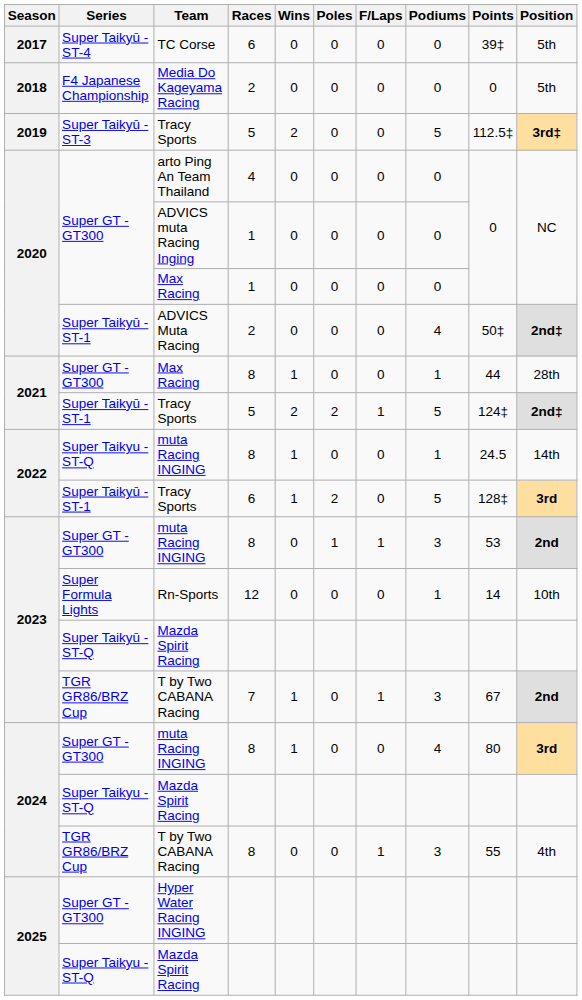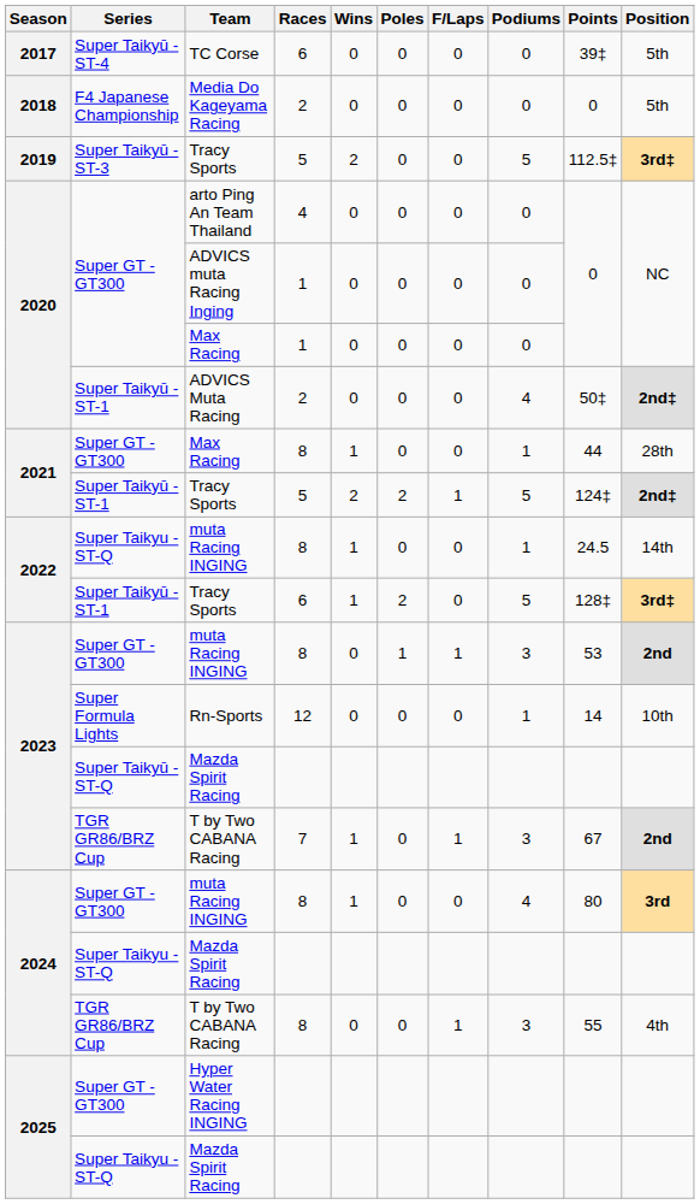 <table class="wikitable" style="font-size: 90%; text-align:center">
 <tr>
 <th>Season</th>
 <th>Series</th>
 <th>Team</th>
 <th>Races</th>
 <th>Wins</th>
 <th>Poles</th>
 <th>F/Laps</th>
 <th>Podiums</th>
 <th>Points</th>
 <th>Position</th>
 </tr>
 <tr>
 <th>2017</th>
 <td align=left><a href='#'>Super Taikyū - ST-4</a></td>
 <td align=left>TC Corse</td>
 <td>6</td>
 <td>0</td>
 <td>0</td>
 <td>0</td>
 <td>0</td>
 <td>39‡</td>
 <td>5th</td>
 </tr>
 <tr>
 <th>2018</th>
 <td align=left><a href='#'>F4 Japanese Championship</a></td>
 <td align=left><a href='#'>Media Do Kageyama Racing</a></td>
 <td>2</td>
 <td>0</td>
 <td>0</td>
 <td>0</td>
 <td>0</td>
 <td>0</td>
 <td>5th</td>
 </tr>
 <tr>
 <th>2019</th>
 <td align=left><a href='#'>Super Taikyū - ST-3</a></td>
 <td align=left>Tracy Sports</td>
 <td>5</td>
 <td>2</td>
 <td>0</td>
 <td>0</td>
 <td>5</td>
 <td>112.5‡</td>
 <td style="background:#FFDF9F;"><strong>3rd‡</strong></td>
 </tr>
 <tr>
 <th rowspan="4">2020</th>
 <td rowspan="3" align="left"><a href='#'>Super GT - GT300</a></td>
 <td align="left">arto Ping An Team Thailand</td>
 <td>4</td>
 <td>0</td>
 <td>0</td>
 <td>0</td>
 <td>0</td>
 <td rowspan="3">0</td>
 <td rowspan="3">NC</td>
 </tr>
 <tr>
 <td align=left>ADVICS muta Racing <a href='#'>Inging</a></td>
 <td>1</td>
 <td>0</td>
 <td>0</td>
 <td>0</td>
 <td>0</td>
 </tr>
 <tr>
 <td align=left><a href='#'>Max Racing</a></td>
 <td>1</td>
 <td>0</td>
 <td>0</td>
 <td>0</td>
 <td>0</td>
 </tr>
 <tr>
 <td align=left><a href='#'>Super Taikyū - ST-1</a></td>
 <td align=left>ADVICS Muta Racing</td>
 <td>2</td>
 <td>0</td>
 <td>0</td>
 <td>0</td>
 <td>4</td>
 <td>50‡</td>
 <td style="background:#DFDFDF;"><strong>2nd‡</strong></td>
 </tr>
 <tr>
 <th rowspan="2">2021</th>
 <td align=left><a href='#'>Super GT - GT300</a></td>
 <td align=left><a href='#'>Max Racing</a></td>
 <td>8</td>
 <td>1</td>
 <td>0</td>
 <td>0</td>
 <td>1</td>
 <td>44</td>
 <td>28th</td>
 </tr>
 <tr>
 <td align=left><a href='#'>Super Taikyū - ST-1</a></td>
 <td align=left>Tracy Sports</td>
 <td>5</td>
 <td>2</td>
 <td>2</td>
 <td>1</td>
 <td>5</td>
 <td>124‡</td>
 <td style="background:#DFDFDF;"><strong>2nd‡</strong></td>
 </tr>
 <tr>
 <th rowspan="2">2022</th>
 <td align=left><a href='#'>Super Taikyu - ST-Q</a></td>
 <td align=left><a href='#'>muta Racing INGING</a></td>
 <td>8</td>
 <td>1</td>
 <td>0</td>
 <td>0</td>
 <td>1</td>
 <td>24.5</td>
 <td>14th</td>
 </tr>
 <tr>
 <td align=left><a href='#'>Super Taikyū - ST-1</a></td>
 <td align=left>Tracy Sports</td>
 <td>6</td>
 <td>1</td>
 <td>2</td>
 <td>0</td>
 <td>5</td>
 <td>128‡</td>
-<td style="background:#FFDF9F;"><strong>3rd</strong></td>
+<td style="background:#FFDF9F;"><strong>3rd‡</strong></td>
 </tr>
 <tr>
 <th rowspan="4">2023</th>
 <td align=left><a href='#'>Super GT - GT300</a></td>
 <td align=left><a href='#'>muta Racing INGING</a></td>
 <td>8</td>
 <td>0</td>
 <td>1</td>
 <td>1</td>
 <td>3</td>
 <td>53</td>
 <td style="background:#DFDFDF;"><strong>2nd</strong></td>
 </tr>
 <tr>
 <td align=left><a href='#'>Super Formula Lights</a></td>
 <td align=left>Rn-Sports</td>
 <td>12</td>
 <td>0</td>
 <td>0</td>
 <td>0</td>
 <td>1</td>
 <td>14</td>
 <td>10th</td>
 </tr>
 <tr>
 <td align=left><a href='#'>Super Taikyū - ST-Q</a></td>
 <td align=left><a href='#'>Mazda Spirit Racing</a></td>
 <td></td>
 <td></td>
 <td></td>
 <td></td>
 <td></td>
 <td></td>
 <td></td>
 </tr>
 <tr>
 <td align=left><a href='#'>TGR GR86/BRZ Cup</a></td>
 <td align=left>T by Two CABANA Racing</td>
 <td>7</td>
 <td>1</td>
 <td>0</td>
 <td>1</td>
 <td>3</td>
 <td>67</td>
 <td style="background:#DFDFDF;"><strong>2nd</strong></td>
 </tr>
 <tr>
 <th rowspan="3">2024</th>
 <td align=left><a href='#'>Super GT - GT300</a></td>
 <td align=left><a href='#'>muta Racing INGING</a></td>
 <td>8</td>
 <td>1</td>
 <td>0</td>
 <td>0</td>
 <td>4</td>
 <td>80</td>
 <td style="background:#FFDF9F;"><strong>3rd</strong></td>
 </tr>
 <tr>
 <td align=left><a href='#'>Super Taikyu - ST-Q</a></td>
 <td align=left><a href='#'>Mazda Spirit Racing</a></td>
 <td></td>
 <td></td>
 <td></td>
 <td></td>
 <td></td>
 <td></td>
 <td></td>
 </tr>
 <tr>
 <td align=left><a href='#'>TGR GR86/BRZ Cup</a></td>
 <td align=left>T by Two CABANA Racing</td>
 <td>8</td>
 <td>0</td>
 <td>0</td>
 <td>1</td>
 <td>3</td>
 <td>55</td>
 <td>4th</td>
 </tr>
 <tr>
 <th rowspan="2">2025</th>
 <td align=left><a href='#'>Super GT - GT300</a></td>
 <td align=left><a href='#'>Hyper Water Racing INGING</a></td>
 <td></td>
 <td></td>
 <td></td>
 <td></td>
 <td></td>
 <td></td>
 <td></td>
 </tr>
 <tr>
 <td align=left><a href='#'>Super Taikyu - ST-Q</a></td>
 <td align=left><a href='#'>Mazda Spirit Racing</a></td>
 <td></td>
 <td></td>
 <td></td>
 <td></td>
 <td></td>
 <td></td>
 <td></td>
 </tr>
 </table>
